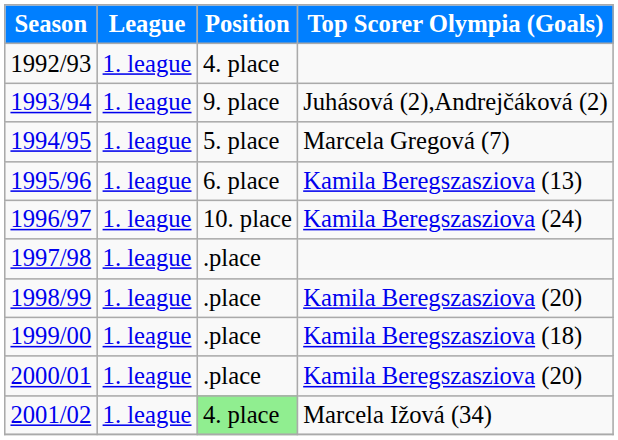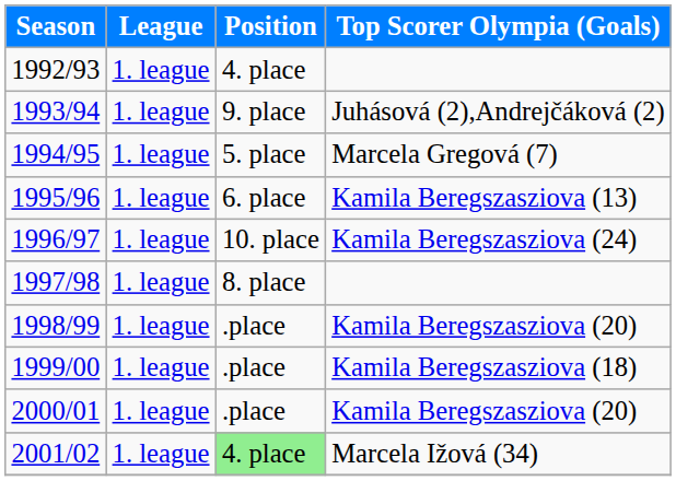 <table class="wikitable">
 <tr>
 <th style="color:white;background:#007FFF;">Season</th>
 <th style="color:white; background:#007FFF;">League</th>
 <th style="color:white; background:#007FFF;">Position</th>
 <th style="color:white; background:#007FFF;">Top Scorer Olympia (Goals)</th>
 </tr>
 <tr>
 <td>1992/93</td>
 <td><a href='#'>1. league</a></td>
 <td>4. place</td>
 <td></td>
 </tr>
 <tr>
 <td><a href='#'>1993/94</a></td>
 <td><a href='#'>1. league</a></td>
 <td>9. place</td>
 <td>Juhásová (2),Andrejčáková (2)</td>
 </tr>
 <tr>
 <td><a href='#'>1994/95</a></td>
 <td><a href='#'>1. league</a></td>
 <td>5. place</td>
 <td>Marcela Gregová (7)</td>
 </tr>
 <tr>
 <td><a href='#'>1995/96</a></td>
 <td><a href='#'>1. league</a></td>
 <td>6. place</td>
 <td><a href='#'>Kamila Beregszasziova</a> (13)</td>
 </tr>
 <tr>
 <td><a href='#'>1996/97</a></td>
 <td><a href='#'>1. league</a></td>
 <td>10. place</td>
 <td><a href='#'>Kamila Beregszasziova</a> (24)</td>
 </tr>
 <tr>
 <td><a href='#'>1997/98</a></td>
 <td><a href='#'>1. league</a></td>
-<td>.place</td>
+<td>8. place</td>
 <td></td>
 </tr>
 <tr>
 <td><a href='#'>1998/99</a></td>
 <td><a href='#'>1. league</a></td>
 <td>.place</td>
 <td><a href='#'>Kamila Beregszasziova</a> (20)</td>
 </tr>
 <tr>
 <td><a href='#'>1999/00</a></td>
 <td><a href='#'>1. league</a></td>
 <td>.place</td>
 <td><a href='#'>Kamila Beregszasziova</a> (18)</td>
 </tr>
 <tr>
 <td><a href='#'>2000/01</a></td>
 <td><a href='#'>1. league</a></td>
 <td>.place</td>
 <td><a href='#'>Kamila Beregszasziova</a> (20)</td>
 </tr>
 <tr>
 <td><a href='#'>2001/02</a></td>
 <td><a href='#'>1. league</a></td>
 <td style="background: lightgreen;">4. place</td>
 <td>Marcela Ižová (34)</td>
 </tr>
 <tr>
 </tr>
 </table>
